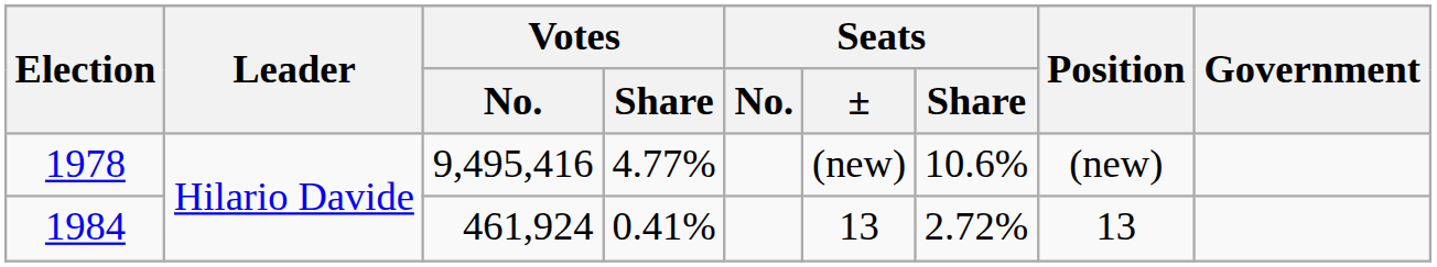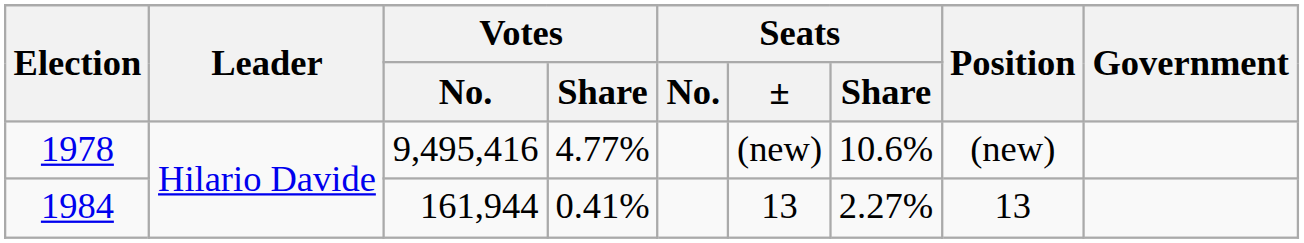 <table class="wikitable sortable" style="text-align:center">
 <tr>
 </tr>
 <tr>
 <th rowspan=2>Election</th>
 <th rowspan=2>Leader</th>
 <th colspan=2>Votes</th>
 <th colspan=3>Seats</th>
 <th rowspan=2>Position</th>
 <th rowspan=2>Government</th>
 </tr>
 <tr>
 <th>No.</th>
 <th>Share</th>
 <th>No.</th>
 <th>±</th>
 <th>Share</th>
 </tr>
 <tr>
 <td><a href='#'>1978</a></td>
 <td rowspan=2><a href='#'>Hilario Davide</a></td>
 <td style="text-align:right;">9,495,416</td>
 <td style="text-align:right;">4.77%</td>
 <td></td>
 <td> (new)</td>
 <td style="text-align:right;">10.6%</td>
 <td> (new)</td>
 <td></td>
 </tr>
 <tr>
 <td><a href='#'>1984</a></td>
-<td style="text-align:right;">461,924</td>
+<td style="text-align:right;">161,944</td>
 <td style="text-align:right;">0.41%</td>
 <td></td>
 <td> 13</td>
-<td style="text-align:right;">2.72%</td>
+<td style="text-align:right;">2.27%</td>
 <td> 13</td>
 <td></td>
 </tr>
 </table>
